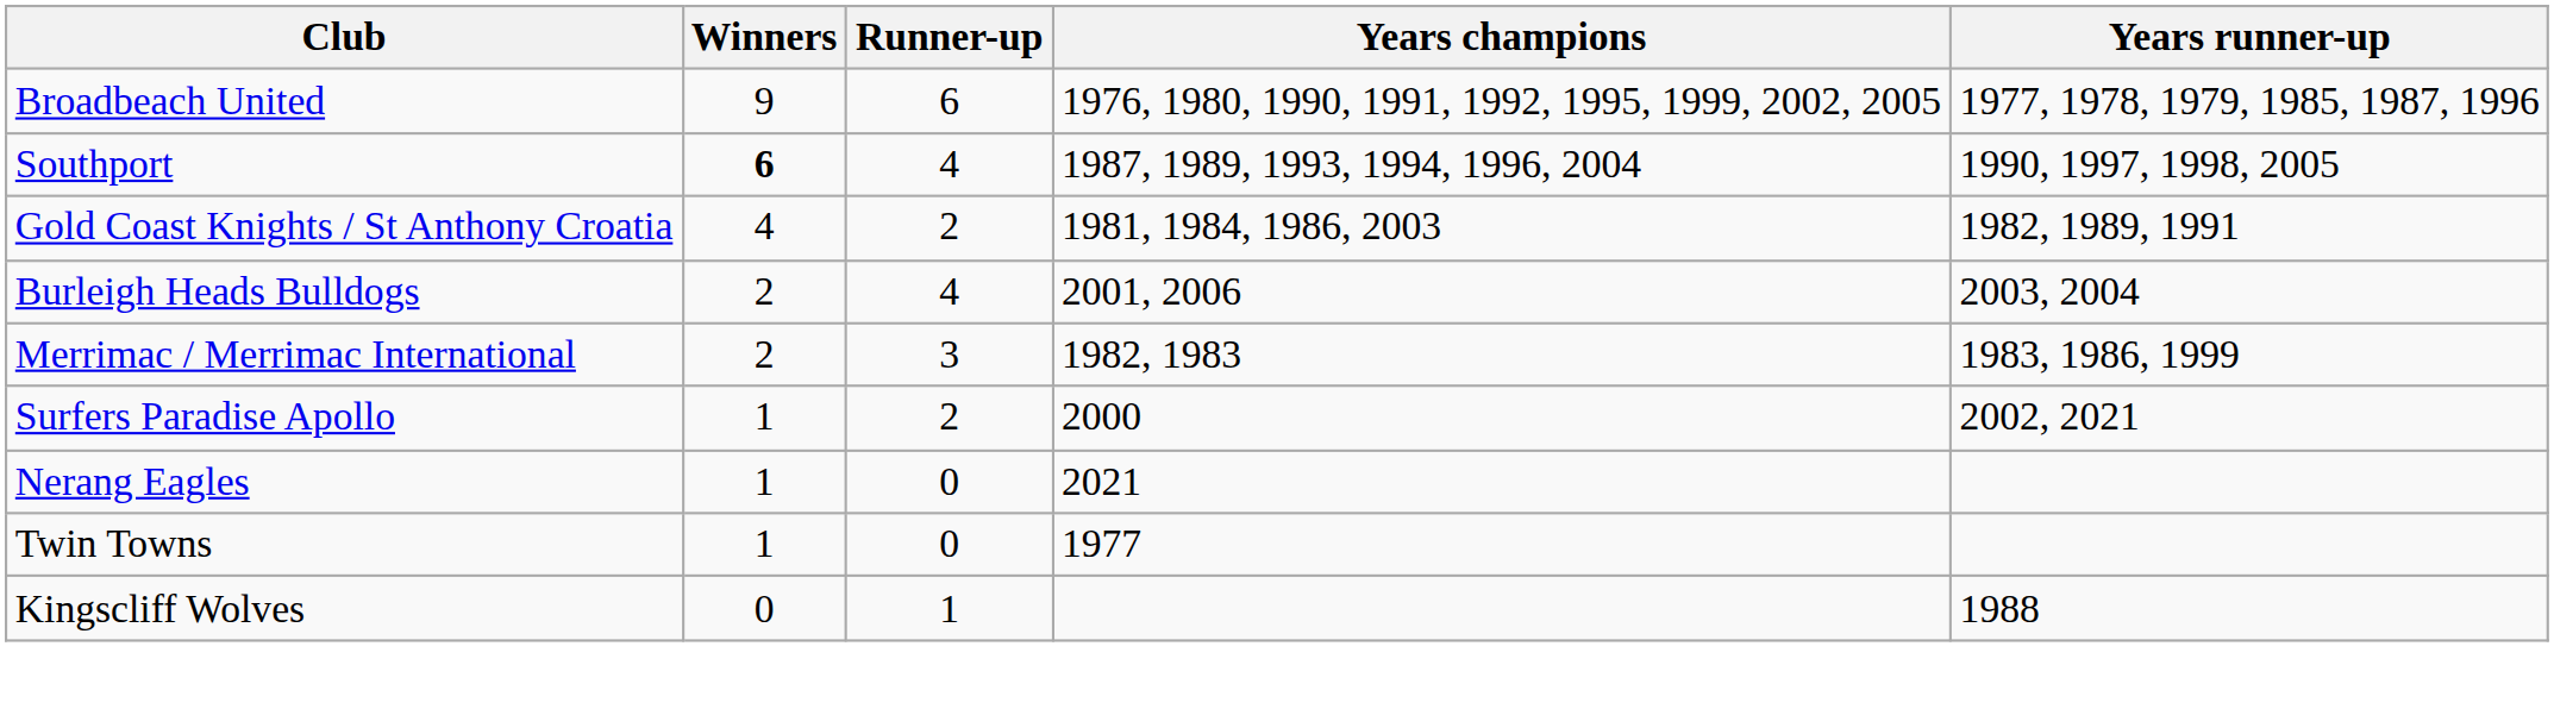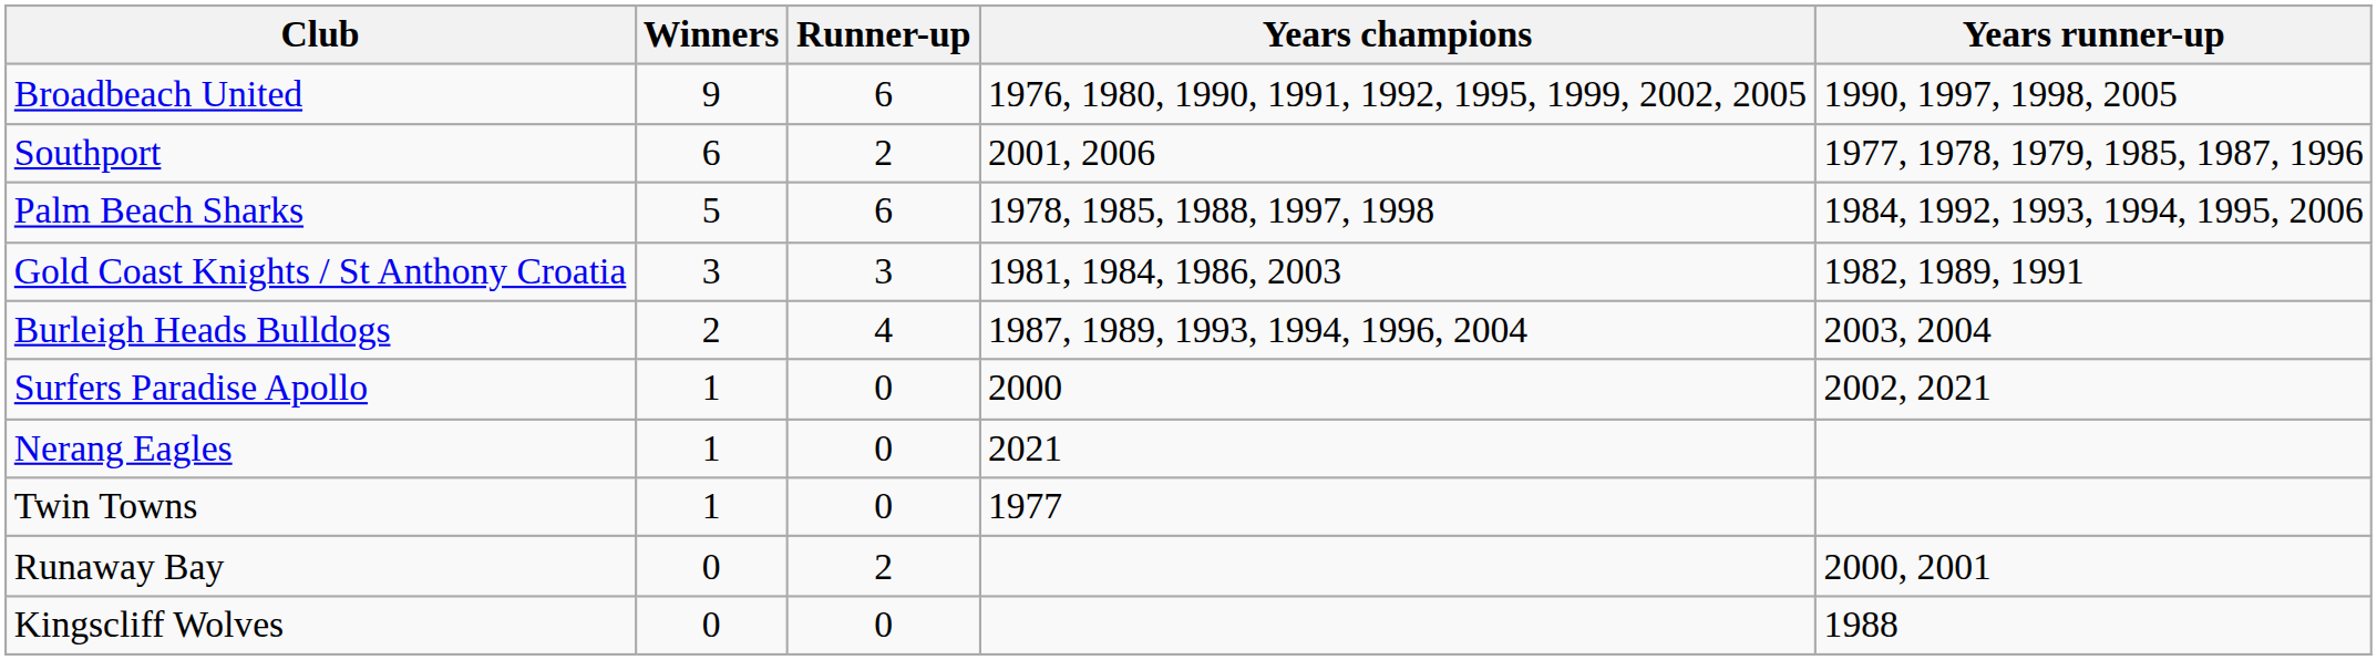 <table class="wikitable sortable">
 <tr>
 <th>Club</th>
 <th>Winners</th>
 <th>Runner-up</th>
 <th>Years champions</th>
 <th>Years runner-up</th>
 </tr>
 <tr>
 <td><a href='#'>Broadbeach United</a></td>
 <td style="text-align:center;">9</td>
 <td style="text-align:center;">6</td>
 <td>1976, 1980, 1990, 1991, 1992, 1995, 1999, 2002, 2005</td>
+<td>1990, 1997, 1998, 2005</td>
+</tr>
+<tr>
+<td><a href='#'>Southport</a></td>
+<td style="text-align:center;">6</td>
+<td style="text-align:center;">2</td>
+<td>2001, 2006</td>
 <td>1977, 1978, 1979, 1985, 1987, 1996</td>
 </tr>
 <tr>
-<td><a href='#'>Southport</a></td>
-<td style="text-align:center;"><strong>6</strong></td>
-<td style="text-align:center;">4</td>
-<td>1987, 1989, 1993, 1994, 1996, 2004</td>
-<td>1990, 1997, 1998, 2005</td>
+<td><a href='#'>Palm Beach Sharks</a></td>
+<td style="text-align:center;">5</td>
+<td style="text-align:center;">6</td>
+<td>1978, 1985, 1988, 1997, 1998</td>
+<td>1984, 1992, 1993, 1994, 1995, 2006</td>
 </tr>
 <tr>
 <td><a href='#'>Gold Coast Knights / St Anthony Croatia</a></td>
-<td style="text-align:center;">4</td>
-<td style="text-align:center;">2</td>
+<td style="text-align:center;">3</td>
+<td style="text-align:center;">3</td>
 <td>1981, 1984, 1986, 2003</td>
 <td>1982, 1989, 1991</td>
 </tr>
 <tr>
 <td><a href='#'>Burleigh Heads Bulldogs</a></td>
 <td style="text-align:center;">2</td>
 <td style="text-align:center;">4</td>
-<td>2001, 2006</td>
+<td>1987, 1989, 1993, 1994, 1996, 2004</td>
 <td>2003, 2004</td>
-</tr>
-<tr>
-<td><a href='#'>Merrimac / Merrimac International</a></td>
-<td style="text-align:center;">2</td>
-<td style="text-align:center;">3</td>
-<td>1982, 1983</td>
-<td>1983, 1986, 1999</td>
 </tr>
 <tr>
 <td><a href='#'>Surfers Paradise Apollo</a></td>
 <td style="text-align:center;">1</td>
-<td style="text-align:center;">2</td>
+<td style="text-align:center;">0</td>
 <td>2000</td>
 <td>2002, 2021</td>
 </tr>
 <tr>
 <td><a href='#'>Nerang Eagles</a></td>
 <td style="text-align:center;">1</td>
 <td style="text-align:center;">0</td>
 <td>2021</td>
 <td></td>
 </tr>
 <tr>
 <td>Twin Towns</td>
 <td style="text-align:center;">1</td>
 <td style="text-align:center;">0</td>
 <td>1977</td>
 <td></td>
 </tr>
 <tr>
+<td>Runaway Bay</td>
+<td style="text-align:center;">0</td>
+<td style="text-align:center;">2</td>
+<td></td>
+<td>2000, 2001</td>
+</tr>
+<tr>
 <td>Kingscliff Wolves</td>
 <td style="text-align:center;">0</td>
-<td style="text-align:center;">1</td>
+<td style="text-align:center;">0</td>
 <td></td>
 <td>1988</td>
 </tr>
 </table>
